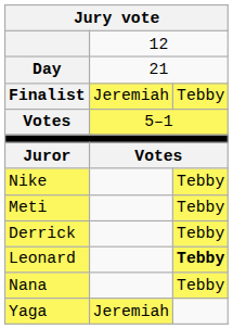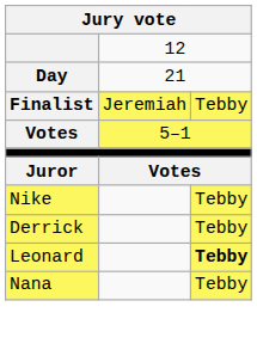 <table class="wikitable" style="text-align:center">
 <tr>
 <th colspan=3>Jury vote</th>
 </tr>
 <tr>
 <th></th>
 <td colspan=2>12</td>
 </tr>
 <tr>
 <th>Day</th>
 <td colspan=2>21</td>
 </tr>
 <tr>
 <th>Finalist</th>
 <td bgcolor="#FCF75E">Jeremiah</td>
 <td bgcolor="#FCF75E">Tebby</td>
 </tr>
 <tr>
 <th>Votes</th>
 <td colspan=2 bgcolor="#FCF75E">5–1</td>
 </tr>
 <tr>
 <td colspan=3 bgcolor=black></td>
 </tr>
 <tr>
 <th>Juror</th>
 <th colspan=2>Votes</th>
 </tr>
 <tr>
 <td align=left bgcolor="#FCF75E">Nike</td>
 <td></td>
 <td bgcolor="FCF75E">Tebby</td>
 </tr>
 <tr>
-<td align=left bgcolor="FCF75E">Meti</td>
-<td></td>
-<td bgcolor="FCF75E">Tebby</td>
-</tr>
-<tr>
 <td align=left bgcolor="FCF75E">Derrick</td>
 <td></td>
 <td bgcolor="FCF75E">Tebby</td>
 </tr>
 <tr>
 <td align=left bgcolor="FCF75E">Leonard</td>
 <td></td>
 <td bgcolor="FCF75E"><strong>Tebby</strong></td>
 </tr>
 <tr>
 <td align=left bgcolor="FCF75E">Nana</td>
 <td></td>
 <td bgcolor="FCF75E">Tebby</td>
 </tr>
-<tr>
-<td align=left bgcolor="FCF75E">Yaga</td>
-<td bgcolor="FCF75E">Jeremiah</td>
-<td></td>
-</tr>
 </table>
